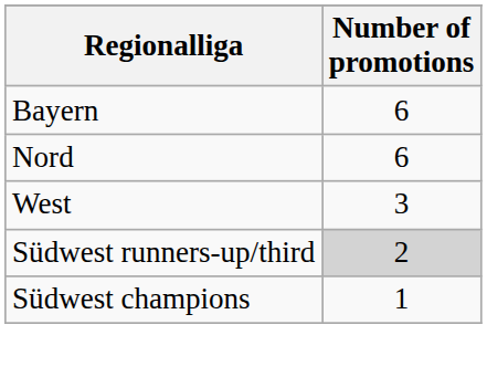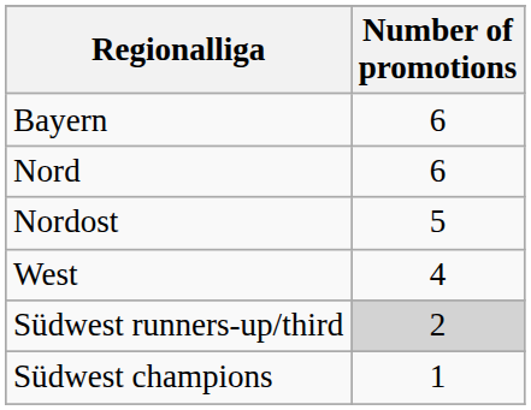 <table class="wikitable">
 <tr>
 </tr>
 <tr>
 <th>Regionalliga</th>
 <th>Number of<br>promotions</th>
 </tr>
 <tr>
 <td>Bayern</td>
 <td style="text-align:center;">6</td>
 </tr>
 <tr>
 <td>Nord</td>
 <td style="text-align:center;">6</td>
 </tr>
 <tr>
+<td>Nordost</td>
+<td style="text-align:center;">5</td>
+</tr>
+<tr>
 <td>West</td>
-<td style="text-align:center;">3</td>
+<td style="text-align:center;">4</td>
 </tr>
 <tr>
 <td>Südwest runners-up/third</td>
 <td style="background: lightgrey; text-align:center;">2</td>
 </tr>
 <tr>
 <td>Südwest champions</td>
 <td style="text-align:center;">1</td>
 </tr>
 </table>
